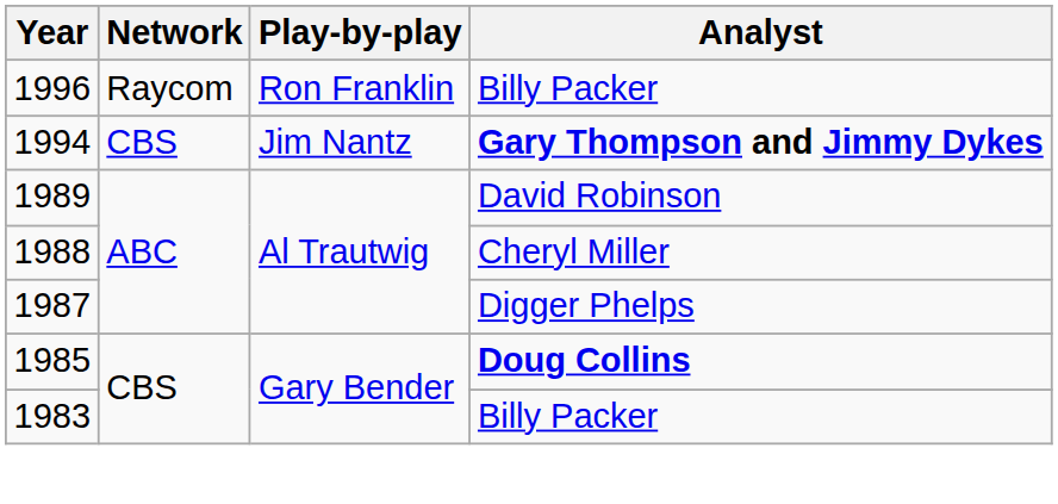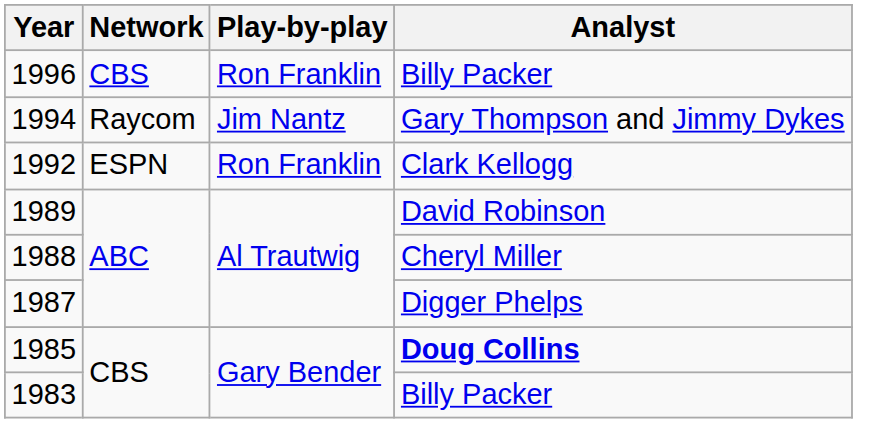 <table class="wikitable">
 <tr>
 <th>Year</th>
 <th>Network</th>
 <th>Play-by-play</th>
 <th>Analyst</th>
 </tr>
 <tr>
 <td>1996</td>
-<td>Raycom</td>
+<td><a href='#'>CBS</a></td>
 <td><a href='#'>Ron Franklin</a></td>
 <td><a href='#'>Billy Packer</a></td>
 </tr>
 <tr>
 <td>1994</td>
-<td><a href='#'>CBS</a></td>
+<td>Raycom</td>
 <td><a href='#'>Jim Nantz</a></td>
-<td><strong><a href='#'>Gary Thompson</a> and <a href='#'>Jimmy Dykes</a></strong></td>
+<td><a href='#'>Gary Thompson</a> and <a href='#'>Jimmy Dykes</a></td>
+</tr>
+<tr>
+<td>1992</td>
+<td>ESPN</td>
+<td><a href='#'>Ron Franklin</a></td>
+<td><a href='#'>Clark Kellogg</a></td>
 </tr>
 <tr>
 <td>1989</td>
 <td rowspan=3><a href='#'>ABC</a></td>
 <td rowspan=3><a href='#'>Al Trautwig</a></td>
 <td><a href='#'>David Robinson</a></td>
 </tr>
 <tr>
 <td>1988</td>
 <td><a href='#'>Cheryl Miller</a></td>
 </tr>
 <tr>
 <td>1987</td>
 <td><a href='#'>Digger Phelps</a></td>
 </tr>
 <tr>
 <td>1985</td>
 <td rowspan=2>CBS</td>
 <td rowspan=2><a href='#'>Gary Bender</a></td>
 <td><strong><a href='#'>Doug Collins</a></strong></td>
 </tr>
 <tr>
 <td>1983</td>
 <td><a href='#'>Billy Packer</a></td>
 </tr>
 </table>
